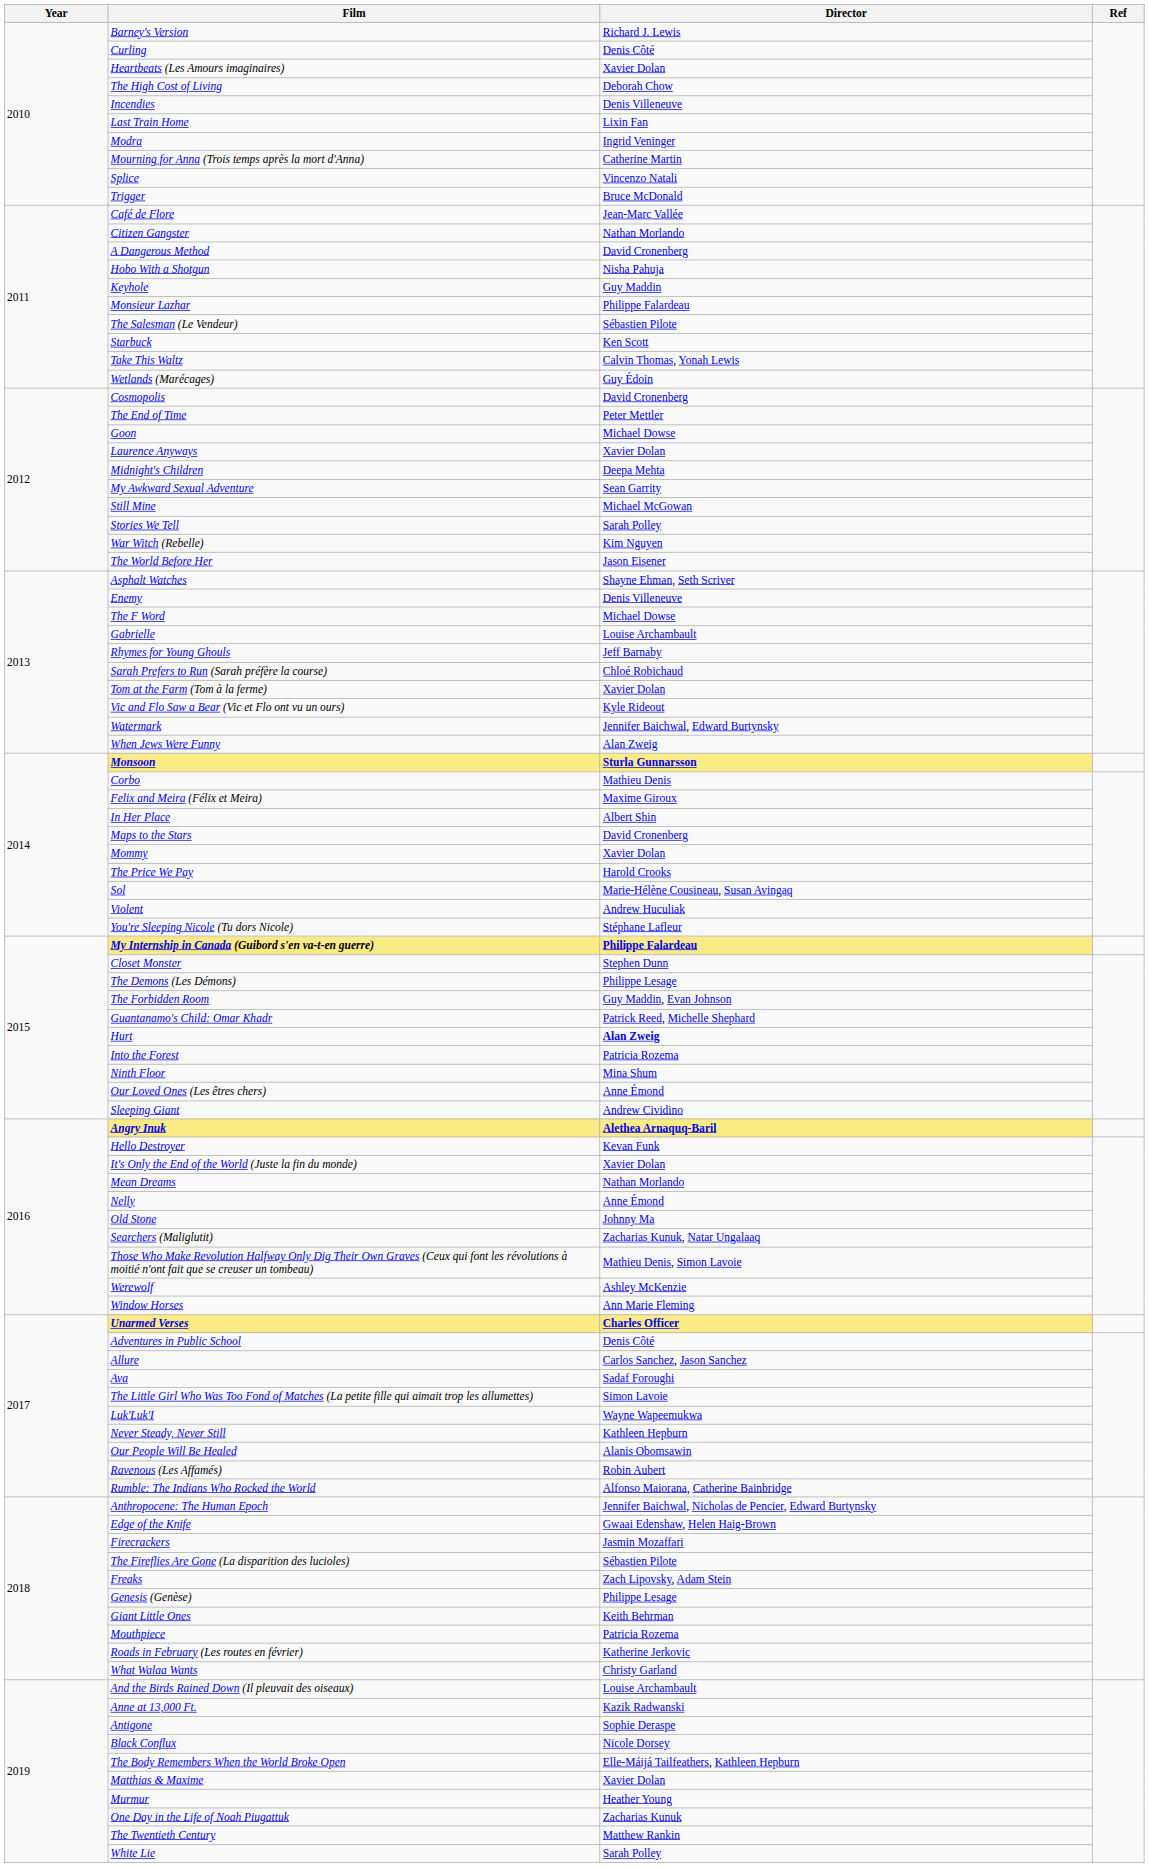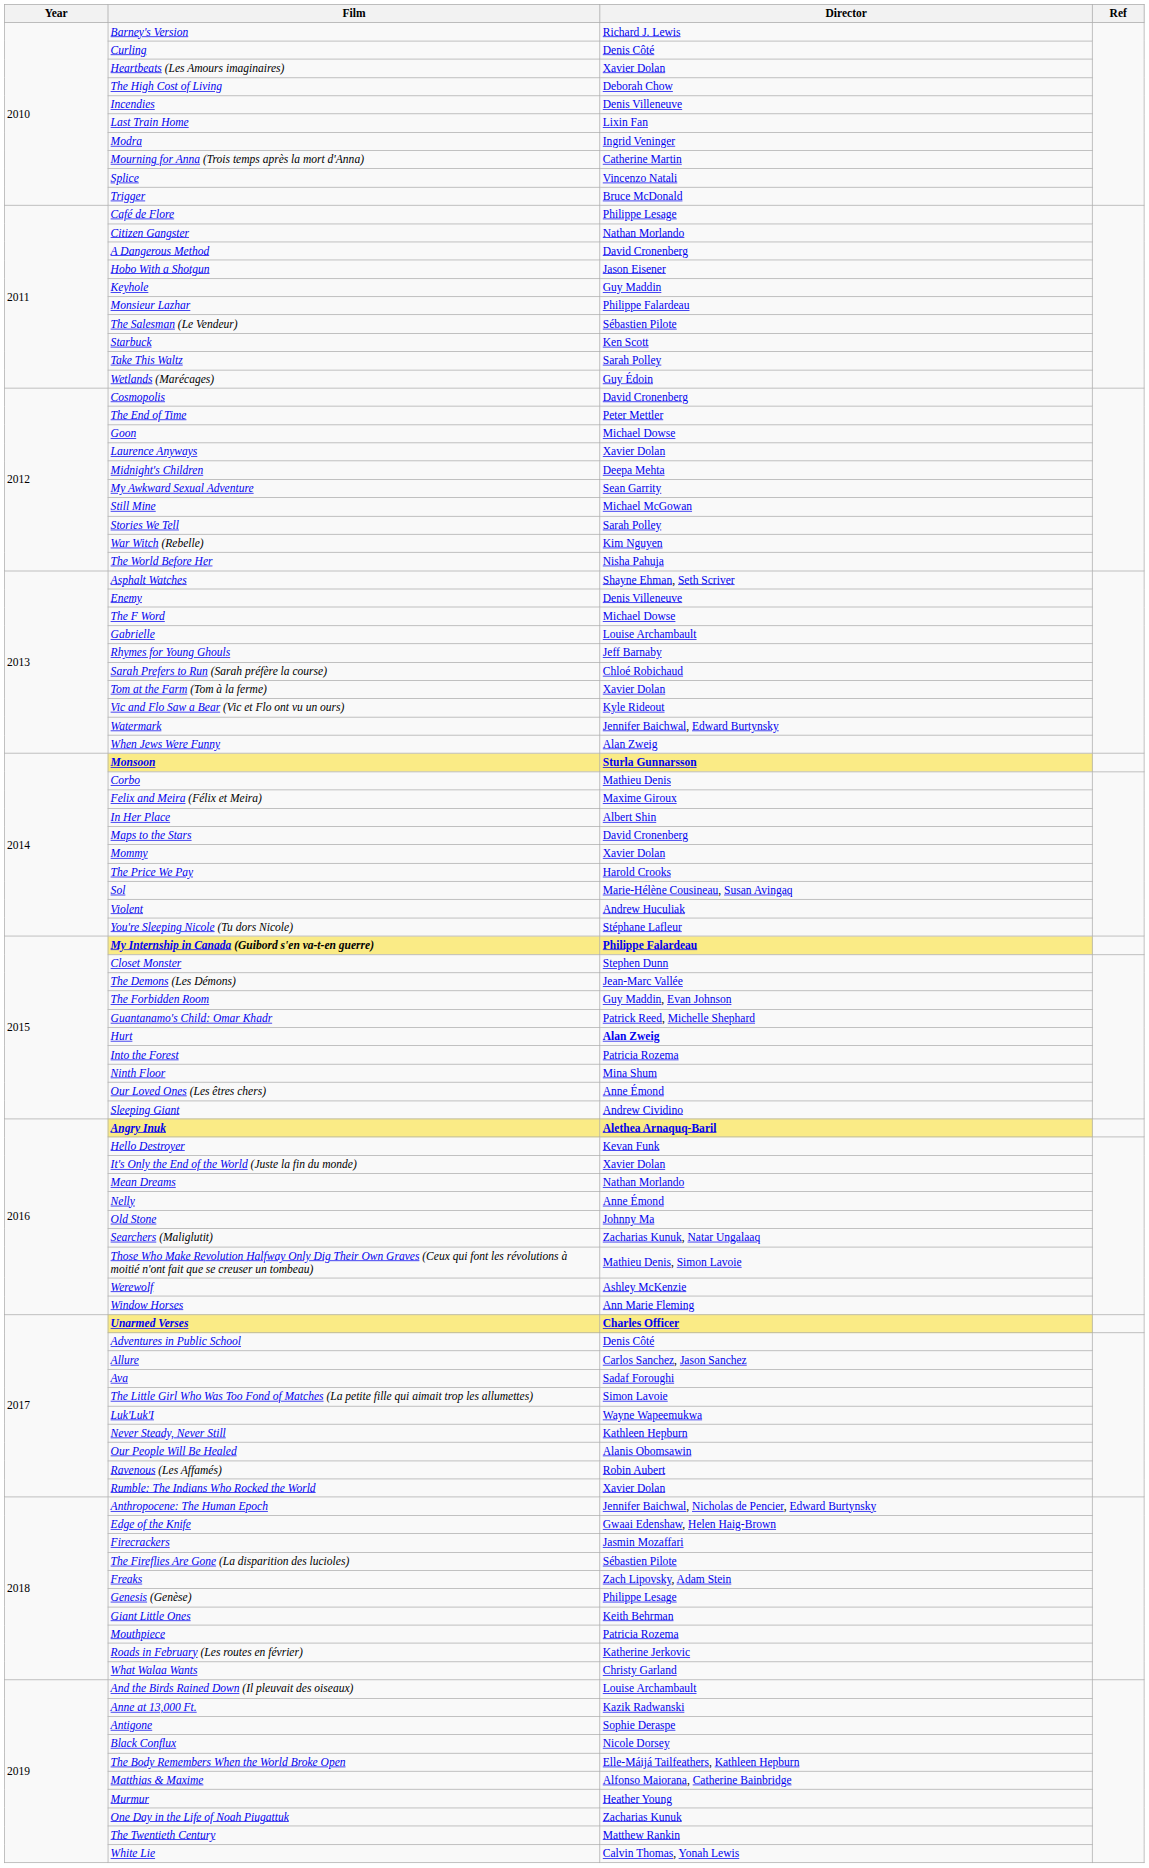 <table class="wikitable" style="width:100%;">
 <tr style="background:#bebebe;">
 <th style="width:4%;">Year</th>
 <th style="width:19%;">Film</th>
 <th style="width:19%;">Director</th>
 <th style="width:2%;">Ref</th>
 </tr>
 <tr>
 <td rowspan=10>2010</td>
 <td><em><a href='#'>Barney's Version</a></em></td>
 <td><a href='#'>Richard J. Lewis</a></td>
 <td rowspan=10></td>
 </tr>
 <tr>
 <td><em><a href='#'>Curling</a></em></td>
 <td><a href='#'>Denis Côté</a></td>
 </tr>
 <tr>
 <td><em><a href='#'>Heartbeats</a> (Les Amours imaginaires)</em></td>
 <td><a href='#'>Xavier Dolan</a></td>
 </tr>
 <tr>
 <td><em><a href='#'>The High Cost of Living</a></em></td>
 <td><a href='#'>Deborah Chow</a></td>
 </tr>
 <tr>
 <td><em><a href='#'>Incendies</a></em></td>
 <td><a href='#'>Denis Villeneuve</a></td>
 </tr>
 <tr>
 <td><em><a href='#'>Last Train Home</a></em></td>
 <td><a href='#'>Lixin Fan</a></td>
 </tr>
 <tr>
 <td><em><a href='#'>Modra</a></em></td>
 <td><a href='#'>Ingrid Veninger</a></td>
 </tr>
 <tr>
 <td><em><a href='#'>Mourning for Anna</a> (Trois temps après la mort d'Anna)</em></td>
 <td><a href='#'>Catherine Martin</a></td>
 </tr>
 <tr>
 <td><em><a href='#'>Splice</a></em></td>
 <td><a href='#'>Vincenzo Natali</a></td>
 </tr>
 <tr>
 <td><em><a href='#'>Trigger</a></em></td>
 <td><a href='#'>Bruce McDonald</a></td>
 </tr>
 <tr>
 <td rowspan=10>2011</td>
 <td><em><a href='#'>Café de Flore</a></em></td>
-<td><a href='#'>Jean-Marc Vallée</a></td>
+<td><a href='#'>Philippe Lesage</a></td>
 <td rowspan=10></td>
 </tr>
 <tr>
 <td><em><a href='#'>Citizen Gangster</a></em></td>
 <td><a href='#'>Nathan Morlando</a></td>
 </tr>
 <tr>
 <td><em><a href='#'>A Dangerous Method</a></em></td>
 <td><a href='#'>David Cronenberg</a></td>
 </tr>
 <tr>
 <td><em><a href='#'>Hobo With a Shotgun</a></em></td>
-<td><a href='#'>Nisha Pahuja</a></td>
+<td><a href='#'>Jason Eisener</a></td>
 </tr>
 <tr>
 <td><em><a href='#'>Keyhole</a></em></td>
 <td><a href='#'>Guy Maddin</a></td>
 </tr>
 <tr>
 <td><em><a href='#'>Monsieur Lazhar</a></em></td>
 <td><a href='#'>Philippe Falardeau</a></td>
 </tr>
 <tr>
 <td><em><a href='#'>The Salesman</a> (Le Vendeur)</em></td>
 <td><a href='#'>Sébastien Pilote</a></td>
 </tr>
 <tr>
 <td><em><a href='#'>Starbuck</a></em></td>
 <td><a href='#'>Ken Scott</a></td>
 </tr>
 <tr>
 <td><em><a href='#'>Take This Waltz</a></em></td>
-<td><a href='#'>Calvin Thomas</a>, <a href='#'>Yonah Lewis</a></td>
+<td><a href='#'>Sarah Polley</a></td>
 </tr>
 <tr>
 <td><em><a href='#'>Wetlands</a> (Marécages)</em></td>
 <td><a href='#'>Guy Édoin</a></td>
 </tr>
 <tr>
 <td rowspan=10>2012</td>
 <td><em><a href='#'>Cosmopolis</a></em></td>
 <td><a href='#'>David Cronenberg</a></td>
 <td rowspan=10></td>
 </tr>
 <tr>
 <td><em><a href='#'>The End of Time</a></em></td>
 <td><a href='#'>Peter Mettler</a></td>
 </tr>
 <tr>
 <td><em><a href='#'>Goon</a></em></td>
 <td><a href='#'>Michael Dowse</a></td>
 </tr>
 <tr>
 <td><em><a href='#'>Laurence Anyways</a></em></td>
 <td><a href='#'>Xavier Dolan</a></td>
 </tr>
 <tr>
 <td><em><a href='#'>Midnight's Children</a></em></td>
 <td><a href='#'>Deepa Mehta</a></td>
 </tr>
 <tr>
 <td><em><a href='#'>My Awkward Sexual Adventure</a></em></td>
 <td><a href='#'>Sean Garrity</a></td>
 </tr>
 <tr>
 <td><em><a href='#'>Still Mine</a></em></td>
 <td><a href='#'>Michael McGowan</a></td>
 </tr>
 <tr>
 <td><em><a href='#'>Stories We Tell</a></em></td>
 <td><a href='#'>Sarah Polley</a></td>
 </tr>
 <tr>
 <td><em><a href='#'>War Witch</a> (Rebelle)</em></td>
 <td><a href='#'>Kim Nguyen</a></td>
 </tr>
 <tr>
 <td><em><a href='#'>The World Before Her</a></em></td>
-<td><a href='#'>Jason Eisener</a></td>
+<td><a href='#'>Nisha Pahuja</a></td>
 </tr>
 <tr>
 <td rowspan=10>2013</td>
 <td><em><a href='#'>Asphalt Watches</a></em></td>
 <td><a href='#'>Shayne Ehman</a>, <a href='#'>Seth Scriver</a></td>
 <td rowspan=10></td>
 </tr>
 <tr>
 <td><em><a href='#'>Enemy</a></em></td>
 <td><a href='#'>Denis Villeneuve</a></td>
 </tr>
 <tr>
 <td><em><a href='#'>The F Word</a></em></td>
 <td><a href='#'>Michael Dowse</a></td>
 </tr>
 <tr>
 <td><em><a href='#'>Gabrielle</a></em></td>
 <td><a href='#'>Louise Archambault</a></td>
 </tr>
 <tr>
 <td><em><a href='#'>Rhymes for Young Ghouls</a></em></td>
 <td><a href='#'>Jeff Barnaby</a></td>
 </tr>
 <tr>
 <td><em><a href='#'>Sarah Prefers to Run</a> (Sarah préfère la course)</em></td>
 <td><a href='#'>Chloé Robichaud</a></td>
 </tr>
 <tr>
 <td><em><a href='#'>Tom at the Farm</a> (Tom à la ferme)</em></td>
 <td><a href='#'>Xavier Dolan</a></td>
 </tr>
 <tr>
 <td><em><a href='#'>Vic and Flo Saw a Bear</a> (Vic et Flo ont vu un ours)</em></td>
 <td><a href='#'>Kyle Rideout</a></td>
 </tr>
 <tr>
 <td><em><a href='#'>Watermark</a></em></td>
 <td><a href='#'>Jennifer Baichwal</a>, <a href='#'>Edward Burtynsky</a></td>
 </tr>
 <tr>
 <td><em><a href='#'>When Jews Were Funny</a></em></td>
 <td><a href='#'>Alan Zweig</a></td>
 </tr>
 <tr>
 <td rowspan=10>2014</td>
 <td style="background:#FAEB86;"><strong><em><a href='#'>Monsoon</a></em></strong></td>
 <td style="background:#FAEB86;"><strong><a href='#'>Sturla Gunnarsson</a></strong></td>
 <td></td>
 </tr>
 <tr>
 <td><em><a href='#'>Corbo</a></em></td>
 <td><a href='#'>Mathieu Denis</a></td>
 <td rowspan=9></td>
 </tr>
 <tr>
 <td><em><a href='#'>Felix and Meira</a> (Félix et Meira)</em></td>
 <td><a href='#'>Maxime Giroux</a></td>
 </tr>
 <tr>
 <td><em><a href='#'>In Her Place</a></em></td>
 <td><a href='#'>Albert Shin</a></td>
 </tr>
 <tr>
 <td><em><a href='#'>Maps to the Stars</a></em></td>
 <td><a href='#'>David Cronenberg</a></td>
 </tr>
 <tr>
 <td><em><a href='#'>Mommy</a></em></td>
 <td><a href='#'>Xavier Dolan</a></td>
 </tr>
 <tr>
 <td><em><a href='#'>The Price We Pay</a></em></td>
 <td><a href='#'>Harold Crooks</a></td>
 </tr>
 <tr>
 <td><em><a href='#'>Sol</a></em></td>
 <td><a href='#'>Marie-Hélène Cousineau</a>, <a href='#'>Susan Avingaq</a></td>
 </tr>
 <tr>
 <td><em><a href='#'>Violent</a></em></td>
 <td><a href='#'>Andrew Huculiak</a></td>
 </tr>
 <tr>
 <td><em><a href='#'>You're Sleeping Nicole</a> (Tu dors Nicole)</em></td>
 <td><a href='#'>Stéphane Lafleur</a></td>
 </tr>
 <tr>
 <td rowspan=10>2015</td>
 <td style="background:#FAEB86;"><strong><em><a href='#'>My Internship in Canada</a> (Guibord s'en va-t-en guerre)</em></strong></td>
 <td style="background:#FAEB86;"><strong><a href='#'>Philippe Falardeau</a></strong></td>
 <td></td>
 </tr>
 <tr>
 <td><em><a href='#'>Closet Monster</a></em></td>
 <td><a href='#'>Stephen Dunn</a></td>
 <td rowspan=9></td>
 </tr>
 <tr>
 <td><em><a href='#'>The Demons</a> (Les Démons)</em></td>
-<td><a href='#'>Philippe Lesage</a></td>
+<td><a href='#'>Jean-Marc Vallée</a></td>
 </tr>
 <tr>
 <td><em><a href='#'>The Forbidden Room</a></em></td>
 <td><a href='#'>Guy Maddin</a>, <a href='#'>Evan Johnson</a></td>
 </tr>
 <tr>
 <td><em><a href='#'>Guantanamo's Child: Omar Khadr</a></em></td>
 <td><a href='#'>Patrick Reed</a>, <a href='#'>Michelle Shephard</a></td>
 </tr>
 <tr>
 <td><em><a href='#'>Hurt</a></em></td>
 <td><strong><a href='#'>Alan Zweig</a></strong></td>
 </tr>
 <tr>
 <td><em><a href='#'>Into the Forest</a></em></td>
 <td><a href='#'>Patricia Rozema</a></td>
 </tr>
 <tr>
 <td><em><a href='#'>Ninth Floor</a></em></td>
 <td><a href='#'>Mina Shum</a></td>
 </tr>
 <tr>
 <td><em><a href='#'>Our Loved Ones</a> (Les êtres chers)</em></td>
 <td><a href='#'>Anne Émond</a></td>
 </tr>
 <tr>
 <td><em><a href='#'>Sleeping Giant</a></em></td>
 <td><a href='#'>Andrew Cividino</a></td>
 </tr>
 <tr>
 <td rowspan=10>2016</td>
 <td style="background:#FAEB86;"><strong><em><a href='#'>Angry Inuk</a></em></strong></td>
 <td style="background:#FAEB86;"><strong><a href='#'>Alethea Arnaquq-Baril</a></strong></td>
 <td></td>
 </tr>
 <tr>
 <td><em><a href='#'>Hello Destroyer</a></em></td>
 <td><a href='#'>Kevan Funk</a></td>
 <td rowspan=9></td>
 </tr>
 <tr>
 <td><em><a href='#'>It's Only the End of the World</a> (Juste la fin du monde)</em></td>
 <td><a href='#'>Xavier Dolan</a></td>
 </tr>
 <tr>
 <td><em><a href='#'>Mean Dreams</a></em></td>
 <td><a href='#'>Nathan Morlando</a></td>
 </tr>
 <tr>
 <td><em><a href='#'>Nelly</a></em></td>
 <td><a href='#'>Anne Émond</a></td>
 </tr>
 <tr>
 <td><em><a href='#'>Old Stone</a></em></td>
 <td><a href='#'>Johnny Ma</a></td>
 </tr>
 <tr>
 <td><em><a href='#'>Searchers</a> (Maliglutit)</em></td>
 <td><a href='#'>Zacharias Kunuk</a>, <a href='#'>Natar Ungalaaq</a></td>
 </tr>
 <tr>
 <td><em><a href='#'>Those Who Make Revolution Halfway Only Dig Their Own Graves</a> (Ceux qui font les révolutions à moitié n'ont fait que se creuser un tombeau)</em></td>
 <td><a href='#'>Mathieu Denis</a>, <a href='#'>Simon Lavoie</a></td>
 </tr>
 <tr>
 <td><em><a href='#'>Werewolf</a></em></td>
 <td><a href='#'>Ashley McKenzie</a></td>
 </tr>
 <tr>
 <td><em><a href='#'>Window Horses</a></em></td>
 <td><a href='#'>Ann Marie Fleming</a></td>
 </tr>
 <tr>
 <td rowspan=10>2017</td>
 <td style="background:#FAEB86;"><strong><em><a href='#'>Unarmed Verses</a></em></strong></td>
 <td style="background:#FAEB86;"><strong><a href='#'>Charles Officer</a></strong></td>
 <td></td>
 </tr>
 <tr>
 <td><em><a href='#'>Adventures in Public School</a></em></td>
 <td><a href='#'>Denis Côté</a></td>
 <td rowspan=9></td>
 </tr>
 <tr>
 <td><em><a href='#'>Allure</a></em></td>
 <td><a href='#'>Carlos Sanchez</a>, <a href='#'>Jason Sanchez</a></td>
 </tr>
 <tr>
 <td><em><a href='#'>Ava</a></em></td>
 <td><a href='#'>Sadaf Foroughi</a></td>
 </tr>
 <tr>
 <td><em><a href='#'>The Little Girl Who Was Too Fond of Matches</a> (La petite fille qui aimait trop les allumettes)</em></td>
 <td><a href='#'>Simon Lavoie</a></td>
 </tr>
 <tr>
 <td><em><a href='#'>Luk'Luk'I</a></em></td>
 <td><a href='#'>Wayne Wapeemukwa</a></td>
 </tr>
 <tr>
 <td><em><a href='#'>Never Steady, Never Still</a></em></td>
 <td><a href='#'>Kathleen Hepburn</a></td>
 </tr>
 <tr>
 <td><em><a href='#'>Our People Will Be Healed</a></em></td>
 <td><a href='#'>Alanis Obomsawin</a></td>
 </tr>
 <tr>
 <td><em><a href='#'>Ravenous</a> (Les Affamés)</em></td>
 <td><a href='#'>Robin Aubert</a></td>
 </tr>
 <tr>
 <td><em><a href='#'>Rumble: The Indians Who Rocked the World</a></em></td>
-<td><a href='#'>Alfonso Maiorana</a>, <a href='#'>Catherine Bainbridge</a></td>
+<td><a href='#'>Xavier Dolan</a></td>
 </tr>
 <tr>
 <td rowspan=10>2018</td>
 <td><em><a href='#'>Anthropocene: The Human Epoch</a></em></td>
 <td><a href='#'>Jennifer Baichwal</a>, <a href='#'>Nicholas de Pencier</a>, <a href='#'>Edward Burtynsky</a></td>
 <td rowspan=10></td>
 </tr>
 <tr>
 <td><em><a href='#'>Edge of the Knife</a></em></td>
 <td><a href='#'>Gwaai Edenshaw</a>, <a href='#'>Helen Haig-Brown</a></td>
 </tr>
 <tr>
 <td><em><a href='#'>Firecrackers</a></em></td>
 <td><a href='#'>Jasmin Mozaffari</a></td>
 </tr>
 <tr>
 <td><em><a href='#'>The Fireflies Are Gone</a> (La disparition des lucioles)</em></td>
 <td><a href='#'>Sébastien Pilote</a></td>
 </tr>
 <tr>
 <td><em><a href='#'>Freaks</a></em></td>
 <td><a href='#'>Zach Lipovsky</a>, <a href='#'>Adam Stein</a></td>
 </tr>
 <tr>
 <td><em><a href='#'>Genesis</a> (Genèse)</em></td>
 <td><a href='#'>Philippe Lesage</a></td>
 </tr>
 <tr>
 <td><em><a href='#'>Giant Little Ones</a></em></td>
 <td><a href='#'>Keith Behrman</a></td>
 </tr>
 <tr>
 <td><em><a href='#'>Mouthpiece</a></em></td>
 <td><a href='#'>Patricia Rozema</a></td>
 </tr>
 <tr>
 <td><em><a href='#'>Roads in February</a> (Les routes en février)</em></td>
 <td><a href='#'>Katherine Jerkovic</a></td>
 </tr>
 <tr>
 <td><em><a href='#'>What Walaa Wants</a></em></td>
 <td><a href='#'>Christy Garland</a></td>
 </tr>
 <tr>
 <td rowspan=10>2019</td>
 <td><em><a href='#'>And the Birds Rained Down</a> (Il pleuvait des oiseaux)</em></td>
 <td><a href='#'>Louise Archambault</a></td>
 <td rowspan=10></td>
 </tr>
 <tr>
 <td><em><a href='#'>Anne at 13,000 Ft.</a></em></td>
 <td><a href='#'>Kazik Radwanski</a></td>
 </tr>
 <tr>
 <td><em><a href='#'>Antigone</a></em></td>
 <td><a href='#'>Sophie Deraspe</a></td>
 </tr>
 <tr>
 <td><em><a href='#'>Black Conflux</a></em></td>
 <td><a href='#'>Nicole Dorsey</a></td>
 </tr>
 <tr>
 <td><em><a href='#'>The Body Remembers When the World Broke Open</a></em></td>
 <td><a href='#'>Elle-Máijá Tailfeathers</a>, <a href='#'>Kathleen Hepburn</a></td>
 </tr>
 <tr>
 <td><em><a href='#'>Matthias & Maxime</a></em></td>
-<td><a href='#'>Xavier Dolan</a></td>
+<td><a href='#'>Alfonso Maiorana</a>, <a href='#'>Catherine Bainbridge</a></td>
 </tr>
 <tr>
 <td><em><a href='#'>Murmur</a></em></td>
 <td><a href='#'>Heather Young</a></td>
 </tr>
 <tr>
 <td><em><a href='#'>One Day in the Life of Noah Piugattuk</a></em></td>
 <td><a href='#'>Zacharias Kunuk</a></td>
 </tr>
 <tr>
 <td><em><a href='#'>The Twentieth Century</a></em></td>
 <td><a href='#'>Matthew Rankin</a></td>
 </tr>
 <tr>
 <td><em><a href='#'>White Lie</a></em></td>
-<td><a href='#'>Sarah Polley</a></td>
+<td><a href='#'>Calvin Thomas</a>, <a href='#'>Yonah Lewis</a></td>
 </tr>
 </table>
